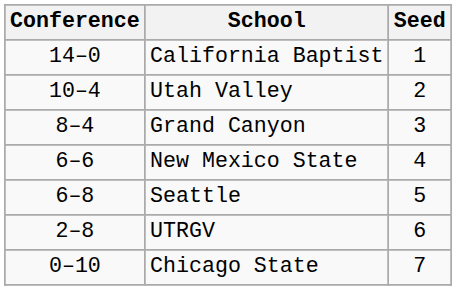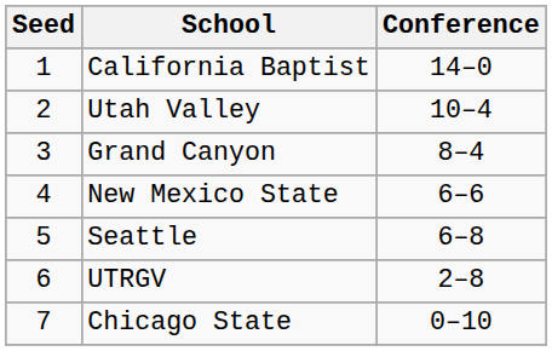 <table class="wikitable" style="white-space:nowrap; font-size:95%;text-align:center">
 <tr>
+<th>Seed</th>
+<th>School</th>
 <th>Conference</th>
-<th>School</th>
-<th>Seed</th>
 </tr>
 <tr>
+<td>1</td>
+<td align=left>California Baptist</td>
 <td>14–0</td>
-<td align=left>California Baptist</td>
-<td>1</td>
 </tr>
 <tr>
+<td>2</td>
+<td align=left>Utah Valley</td>
 <td>10–4</td>
-<td align=left>Utah Valley</td>
-<td>2</td>
 </tr>
 <tr>
+<td>3</td>
+<td align=left>Grand Canyon</td>
 <td>8–4</td>
-<td align=left>Grand Canyon</td>
-<td>3</td>
 </tr>
 <tr>
+<td>4</td>
+<td align=left>New Mexico State</td>
 <td>6–6</td>
-<td align=left>New Mexico State</td>
-<td>4</td>
 </tr>
 <tr>
+<td>5</td>
+<td align=left>Seattle</td>
 <td>6–8</td>
-<td align=left>Seattle</td>
-<td>5</td>
 </tr>
 <tr>
+<td>6</td>
+<td align=left>UTRGV</td>
 <td>2–8</td>
-<td align=left>UTRGV</td>
-<td>6</td>
 </tr>
 <tr>
+<td>7</td>
+<td align=left>Chicago State</td>
 <td>0–10</td>
-<td align=left>Chicago State</td>
-<td>7</td>
 </tr>
 </table>
